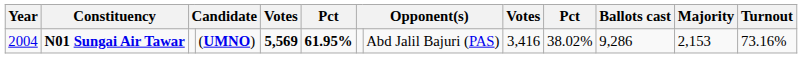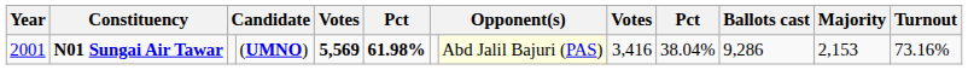 <table class="wikitable" style="margin:0.5em ; font-size:95%">
 <tr>
 <th>Year</th>
 <th>Constituency</th>
 <th colspan=2>Candidate</th>
 <th>Votes</th>
 <th>Pct</th>
 <th colspan=2>Opponent(s)</th>
 <th>Votes</th>
 <th>Pct</th>
 <th>Ballots cast</th>
 <th>Majority</th>
 <th>Turnout</th>
 </tr>
 <tr>
-<td><a href='#'>2004</a></td>
+<td><a href='#'>2001</a></td>
 <td><strong>N01 <a href='#'>Sungai Air Tawar</a></strong></td>
 <td></td>
 <td> (<a href='#'><strong>UMNO</strong></a>)</td>
 <td align="right"><strong>5,569</strong></td>
-<td><strong>61.95%</strong></td>
+<td><strong>61.98%</strong></td>
 <td></td>
-<td>Abd Jalil Bajuri (<a href='#'>PAS</a>)</td>
+<td style="background: lightyellow;">Abd Jalil Bajuri (<a href='#'>PAS</a>)</td>
 <td align="right">3,416</td>
-<td>38.02%</td>
+<td>38.04%</td>
 <td>9,286</td>
 <td>2,153</td>
 <td>73.16%</td>
 </tr>
 </table>
